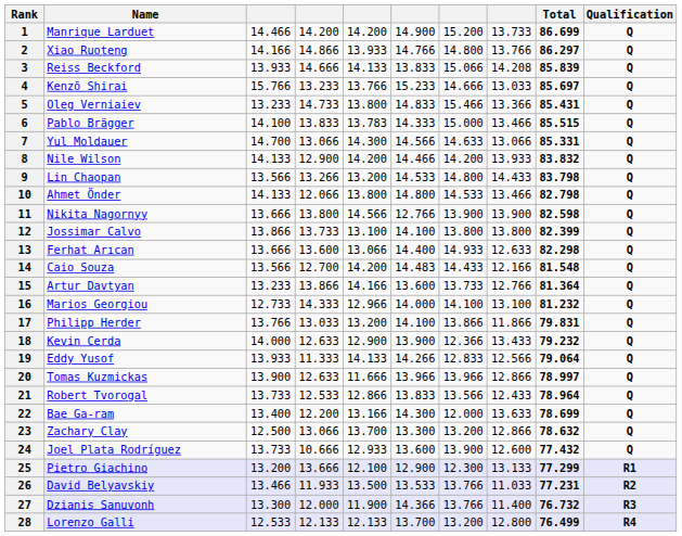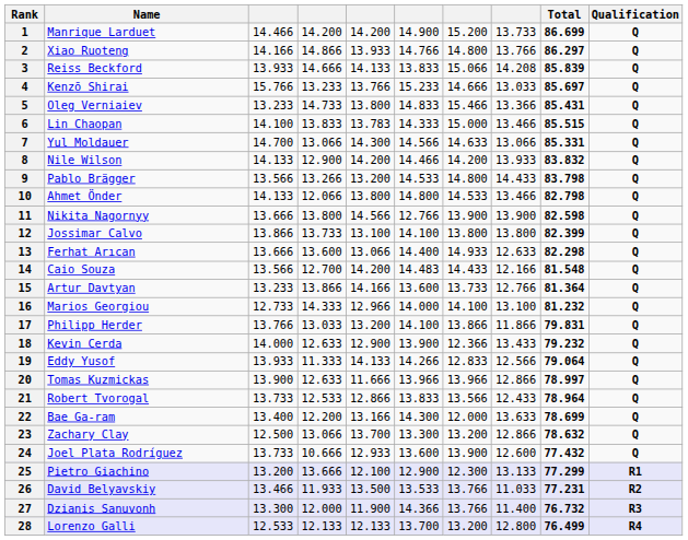 <table class="wikitable sortable" style="text-align:center">
 <tr>
 <th width="40">Rank</th>
 <th width="230">Name</th>
 <th width="50"></th>
 <th width="50"></th>
 <th width="50"></th>
 <th width="50"></th>
 <th width="50"></th>
 <th width="50"></th>
 <th width="50">Total</th>
 <th>Qualification</th>
 </tr>
 <tr>
 <th><strong>1</strong></th>
 <td align="left"> <a href='#'>Manrique Larduet</a></td>
 <td>14.466</td>
 <td>14.200</td>
 <td>14.200</td>
 <td>14.900</td>
 <td>15.200</td>
 <td>13.733</td>
 <td><strong>86.699</strong></td>
 <td><strong>Q</strong></td>
 </tr>
 <tr>
 <th><strong>2</strong></th>
 <td align="left"> <a href='#'>Xiao Ruoteng</a></td>
 <td>14.166</td>
 <td>14.866</td>
 <td>13.933</td>
 <td>14.766</td>
 <td>14.800</td>
 <td>13.766</td>
 <td><strong>86.297</strong></td>
 <td><strong>Q</strong></td>
 </tr>
 <tr>
 <th><strong>3</strong></th>
 <td align="left"> <a href='#'>Reiss Beckford</a></td>
 <td>13.933</td>
 <td>14.666</td>
 <td>14.133</td>
 <td>13.833</td>
 <td>15.066</td>
 <td>14.208</td>
 <td><strong>85.839</strong></td>
 <td><strong>Q</strong></td>
 </tr>
 <tr>
 <th><strong>4</strong></th>
 <td align="left"> <a href='#'>Kenzō Shirai</a></td>
 <td>15.766</td>
 <td>13.233</td>
 <td>13.766</td>
 <td>15.233</td>
 <td>14.666</td>
 <td>13.033</td>
 <td><strong>85.697</strong></td>
 <td><strong>Q</strong></td>
 </tr>
 <tr>
 <th><strong>5</strong></th>
 <td align="left"> <a href='#'>Oleg Verniaiev</a></td>
 <td>13.233</td>
 <td>14.733</td>
 <td>13.800</td>
 <td>14.833</td>
 <td>15.466</td>
 <td>13.366</td>
 <td><strong>85.431</strong></td>
 <td><strong>Q</strong></td>
 </tr>
 <tr>
 <th><strong>6</strong></th>
-<td align="left"> <a href='#'>Pablo Brägger</a></td>
+<td align="left"> <a href='#'>Lin Chaopan</a></td>
 <td>14.100</td>
 <td>13.833</td>
 <td>13.783</td>
 <td>14.333</td>
 <td>15.000</td>
 <td>13.466</td>
 <td><strong>85.515</strong></td>
 <td><strong>Q</strong></td>
 </tr>
 <tr>
 <th><strong>7</strong></th>
 <td align="left"> <a href='#'>Yul Moldauer</a></td>
 <td>14.700</td>
 <td>13.066</td>
 <td>14.300</td>
 <td>14.566</td>
 <td>14.633</td>
 <td>13.066</td>
 <td><strong>85.331</strong></td>
 <td><strong>Q</strong></td>
 </tr>
 <tr>
 <th><strong>8</strong></th>
 <td align="left"> <a href='#'>Nile Wilson</a></td>
 <td>14.133</td>
 <td>12.900</td>
 <td>14.200</td>
 <td>14.466</td>
 <td>14.200</td>
 <td>13.933</td>
 <td><strong>83.832</strong></td>
 <td><strong>Q</strong></td>
 </tr>
 <tr>
 <th><strong>9</strong></th>
-<td align="left"> <a href='#'>Lin Chaopan</a></td>
+<td align="left"> <a href='#'>Pablo Brägger</a></td>
 <td>13.566</td>
 <td>13.266</td>
 <td>13.200</td>
 <td>14.533</td>
 <td>14.800</td>
 <td>14.433</td>
 <td><strong>83.798</strong></td>
 <td><strong>Q</strong></td>
 </tr>
 <tr>
 <th><strong>10</strong></th>
 <td align="left"> <a href='#'>Ahmet Önder</a></td>
 <td>14.133</td>
 <td>12.066</td>
 <td>13.800</td>
 <td>14.800</td>
 <td>14.533</td>
 <td>13.466</td>
 <td><strong>82.798</strong></td>
 <td><strong>Q</strong></td>
 </tr>
 <tr>
 <th><strong>11</strong></th>
 <td align="left"> <a href='#'>Nikita Nagornyy</a></td>
 <td>13.666</td>
 <td>13.800</td>
 <td>14.566</td>
 <td>12.766</td>
 <td>13.900</td>
 <td>13.900</td>
 <td><strong>82.598</strong></td>
 <td><strong>Q</strong></td>
 </tr>
 <tr>
 <th><strong>12</strong></th>
 <td align="left"> <a href='#'>Jossimar Calvo</a></td>
 <td>13.866</td>
 <td>13.733</td>
 <td>13.100</td>
 <td>14.100</td>
 <td>13.800</td>
 <td>13.800</td>
 <td><strong>82.399</strong></td>
 <td><strong>Q</strong></td>
 </tr>
 <tr>
 <th><strong>13</strong></th>
 <td align="left"> <a href='#'>Ferhat Arıcan</a></td>
 <td>13.666</td>
 <td>13.600</td>
 <td>13.066</td>
 <td>14.400</td>
 <td>14.933</td>
 <td>12.633</td>
 <td><strong>82.298</strong></td>
 <td><strong>Q</strong></td>
 </tr>
 <tr>
 <th><strong>14</strong></th>
 <td align="left"> <a href='#'>Caio Souza</a></td>
 <td>13.566</td>
 <td>12.700</td>
 <td>14.200</td>
 <td>14.483</td>
 <td>14.433</td>
 <td>12.166</td>
 <td><strong>81.548</strong></td>
 <td><strong>Q</strong></td>
 </tr>
 <tr>
 <th><strong>15</strong></th>
 <td align="left"> <a href='#'>Artur Davtyan</a></td>
 <td>13.233</td>
 <td>13.866</td>
 <td>14.166</td>
 <td>13.600</td>
 <td>13.733</td>
 <td>12.766</td>
 <td><strong>81.364</strong></td>
 <td><strong>Q</strong></td>
 </tr>
 <tr>
 <th><strong>16</strong></th>
 <td align="left"> <a href='#'>Marios Georgiou</a></td>
 <td>12.733</td>
 <td>14.333</td>
 <td>12.966</td>
 <td>14.000</td>
 <td>14.100</td>
 <td>13.100</td>
 <td><strong>81.232</strong></td>
 <td><strong>Q</strong></td>
 </tr>
 <tr>
 <th><strong>17</strong></th>
 <td align="left"> <a href='#'>Philipp Herder</a></td>
 <td>13.766</td>
 <td>13.033</td>
 <td>13.200</td>
 <td>14.100</td>
 <td>13.866</td>
 <td>11.866</td>
 <td><strong>79.831</strong></td>
 <td><strong>Q</strong></td>
 </tr>
 <tr>
 <th><strong>18</strong></th>
 <td align="left"> <a href='#'>Kevin Cerda</a></td>
 <td>14.000</td>
 <td>12.633</td>
 <td>12.900</td>
 <td>13.900</td>
 <td>12.366</td>
 <td>13.433</td>
 <td><strong>79.232</strong></td>
 <td><strong>Q</strong></td>
 </tr>
 <tr>
 <th><strong>19</strong></th>
 <td align="left"> <a href='#'>Eddy Yusof</a></td>
 <td>13.933</td>
 <td>11.333</td>
 <td>14.133</td>
 <td>14.266</td>
 <td>12.833</td>
 <td>12.566</td>
 <td><strong>79.064</strong></td>
 <td><strong>Q</strong></td>
 </tr>
 <tr>
 <th><strong>20</strong></th>
 <td align="left"> <a href='#'>Tomas Kuzmickas</a></td>
 <td>13.900</td>
 <td>12.633</td>
 <td>11.666</td>
 <td>13.966</td>
 <td>13.966</td>
 <td>12.866</td>
 <td><strong>78.997</strong></td>
 <td><strong>Q</strong></td>
 </tr>
 <tr>
 <th><strong>21</strong></th>
 <td align="left"> <a href='#'>Robert Tvorogal</a></td>
 <td>13.733</td>
 <td>12.533</td>
 <td>12.866</td>
 <td>13.833</td>
 <td>13.566</td>
 <td>12.433</td>
 <td><strong>78.964</strong></td>
 <td><strong>Q</strong></td>
 </tr>
 <tr>
 <th><strong>22</strong></th>
 <td align="left"> <a href='#'>Bae Ga-ram</a></td>
 <td>13.400</td>
 <td>12.200</td>
 <td>13.166</td>
 <td>14.300</td>
 <td>12.000</td>
 <td>13.633</td>
 <td><strong>78.699</strong></td>
 <td><strong>Q</strong></td>
 </tr>
 <tr>
 <th><strong>23</strong></th>
 <td align="left"> <a href='#'>Zachary Clay</a></td>
 <td>12.500</td>
 <td>13.066</td>
 <td>13.700</td>
 <td>13.300</td>
 <td>13.200</td>
 <td>12.866</td>
 <td><strong>78.632</strong></td>
 <td><strong>Q</strong></td>
 </tr>
 <tr>
 <th><strong>24</strong></th>
 <td align="left"> <a href='#'>Joel Plata Rodríguez</a></td>
 <td>13.733</td>
 <td>10.666</td>
 <td>12.933</td>
 <td>13.600</td>
 <td>13.900</td>
 <td>12.600</td>
 <td><strong>77.432</strong></td>
 <td><strong>Q</strong></td>
 </tr>
 <tr bgcolor="e6e6fa">
 <th><strong>25</strong></th>
 <td align="left"> <a href='#'>Pietro Giachino</a></td>
 <td>13.200</td>
 <td>13.666</td>
 <td>12.100</td>
 <td>12.900</td>
 <td>12.300</td>
 <td>13.133</td>
 <td><strong>77.299</strong></td>
 <td><strong>R1</strong></td>
 </tr>
 <tr bgcolor="e6e6fa">
 <th><strong>26</strong></th>
 <td align="left"> <a href='#'>David Belyavskiy</a></td>
 <td>13.466</td>
 <td>11.933</td>
 <td>13.500</td>
 <td>13.533</td>
 <td>13.766</td>
 <td>11.033</td>
 <td><strong>77.231</strong></td>
 <td><strong>R2</strong></td>
 </tr>
 <tr bgcolor="e6e6fa">
 <th><strong>27</strong></th>
 <td align="left"> <a href='#'>Dzianis Sanuvonh</a></td>
 <td>13.300</td>
 <td>12.000</td>
 <td>11.900</td>
 <td>14.366</td>
 <td>13.766</td>
 <td>11.400</td>
 <td><strong>76.732</strong></td>
 <td><strong>R3</strong></td>
 </tr>
 <tr bgcolor="e6e6fa">
 <th><strong>28</strong></th>
 <td align="left"> <a href='#'>Lorenzo Galli</a></td>
 <td>12.533</td>
 <td>12.133</td>
 <td>12.133</td>
 <td>13.700</td>
 <td>13.200</td>
 <td>12.800</td>
 <td><strong>76.499</strong></td>
 <td><strong>R4</strong></td>
 </tr>
 </table>
